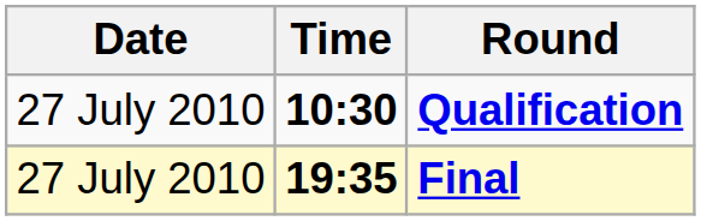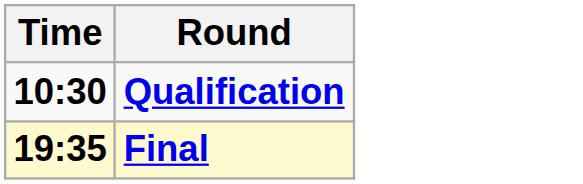 <table class="wikitable">
 <tr>
-<th>Date</th>
 <th>Time</th>
 <th>Round</th>
 </tr>
 <tr>
-<td>27 July 2010</td>
 <td><strong>10:30</strong></td>
 <td><strong><a href='#'>Qualification</a></strong></td>
 </tr>
 <tr style=background:lemonchiffon>
-<td>27 July 2010</td>
 <td><strong>19:35</strong></td>
 <td><strong><a href='#'>Final</a></strong></td>
 </tr>
 </table>
